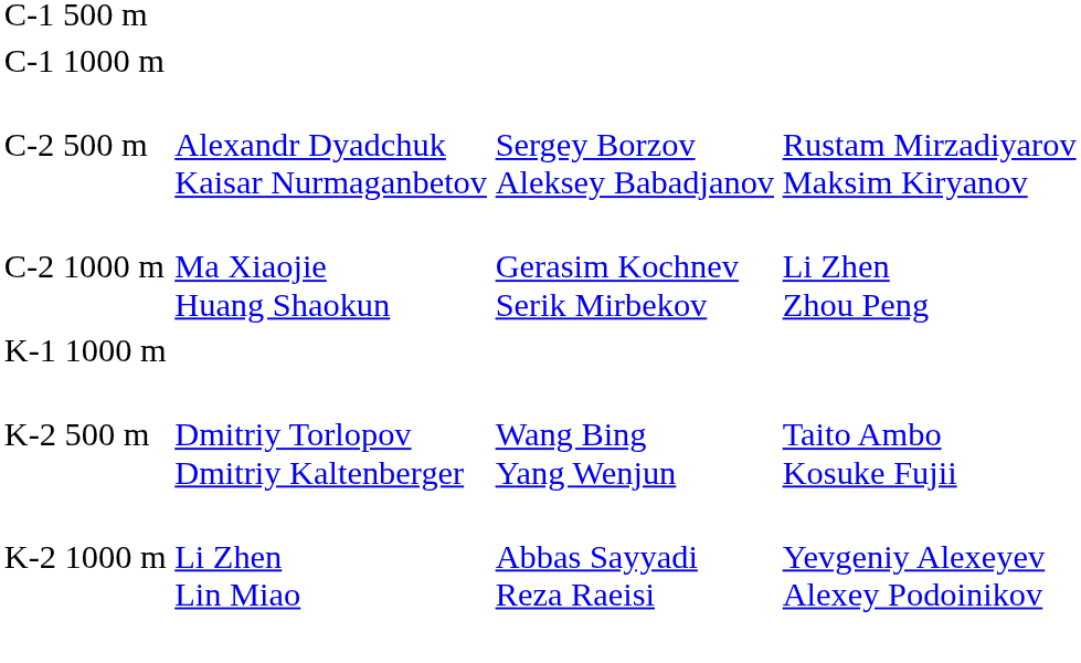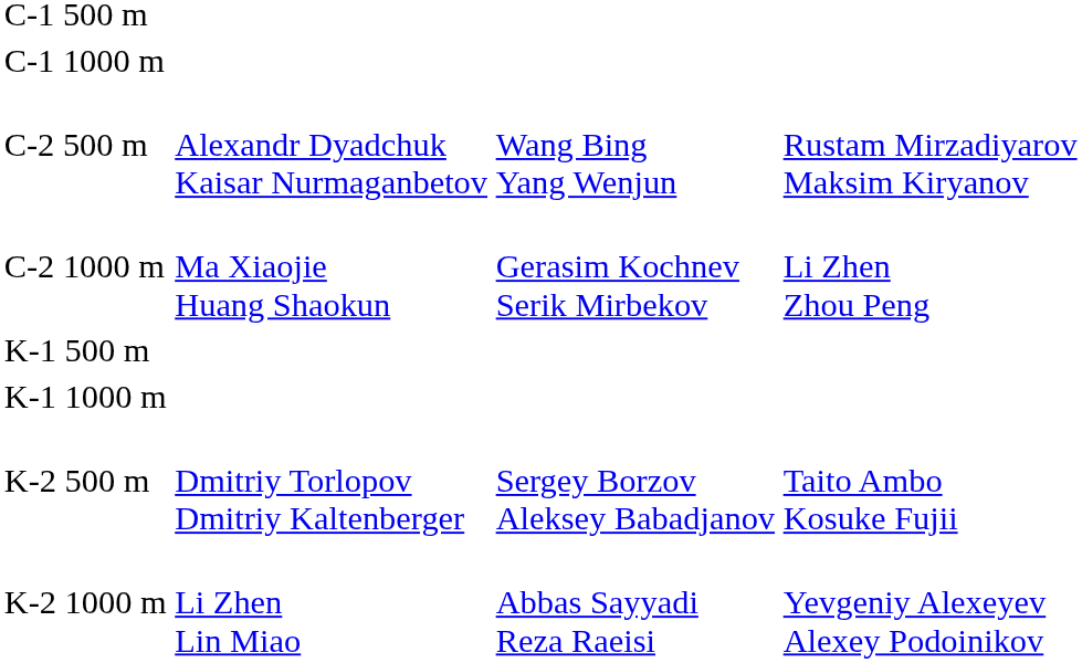 <table>
 <tr>
 <td>C-1 500 m<br></td>
 <td></td>
 <td></td>
 <td></td>
 </tr>
 <tr>
 <td>C-1 1000 m<br></td>
 <td></td>
 <td></td>
 <td></td>
 </tr>
 <tr>
 <td>C-2 500 m<br></td>
 <td><br><a href='#'>Alexandr Dyadchuk</a><br><a href='#'>Kaisar Nurmaganbetov</a></td>
-<td><br><a href='#'>Sergey Borzov</a><br><a href='#'>Aleksey Babadjanov</a></td>
+<td><br><a href='#'>Wang Bing</a><br><a href='#'>Yang Wenjun</a></td>
 <td><br><a href='#'>Rustam Mirzadiyarov</a><br><a href='#'>Maksim Kiryanov</a></td>
 </tr>
 <tr>
 <td>C-2 1000 m<br></td>
 <td><br><a href='#'>Ma Xiaojie</a><br><a href='#'>Huang Shaokun</a></td>
 <td><br><a href='#'>Gerasim Kochnev</a><br><a href='#'>Serik Mirbekov</a></td>
 <td><br><a href='#'>Li Zhen</a><br><a href='#'>Zhou Peng</a></td>
+</tr>
+<tr>
+<td>K-1 500 m<br></td>
+<td></td>
+<td></td>
+<td></td>
 </tr>
 <tr>
 <td>K-1 1000 m<br></td>
 <td></td>
 <td></td>
 <td></td>
 </tr>
 <tr>
 <td>K-2 500 m<br></td>
 <td><br><a href='#'>Dmitriy Torlopov</a><br><a href='#'>Dmitriy Kaltenberger</a></td>
-<td><br><a href='#'>Wang Bing</a><br><a href='#'>Yang Wenjun</a></td>
+<td><br><a href='#'>Sergey Borzov</a><br><a href='#'>Aleksey Babadjanov</a></td>
 <td><br><a href='#'>Taito Ambo</a><br><a href='#'>Kosuke Fujii</a></td>
 </tr>
 <tr>
 <td>K-2 1000 m<br></td>
 <td><br><a href='#'>Li Zhen</a><br><a href='#'>Lin Miao</a></td>
 <td><br><a href='#'>Abbas Sayyadi</a><br><a href='#'>Reza Raeisi</a></td>
 <td><br><a href='#'>Yevgeniy Alexeyev</a><br><a href='#'>Alexey Podoinikov</a></td>
 </tr>
 </table>
